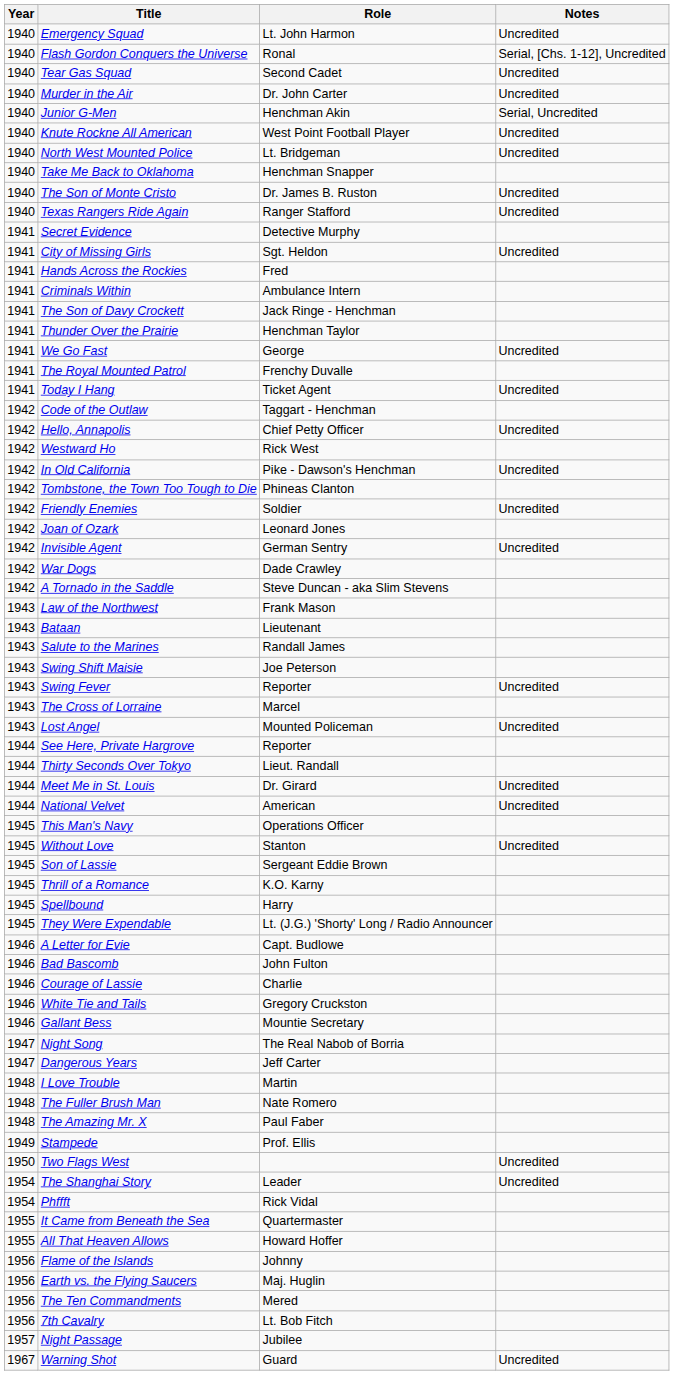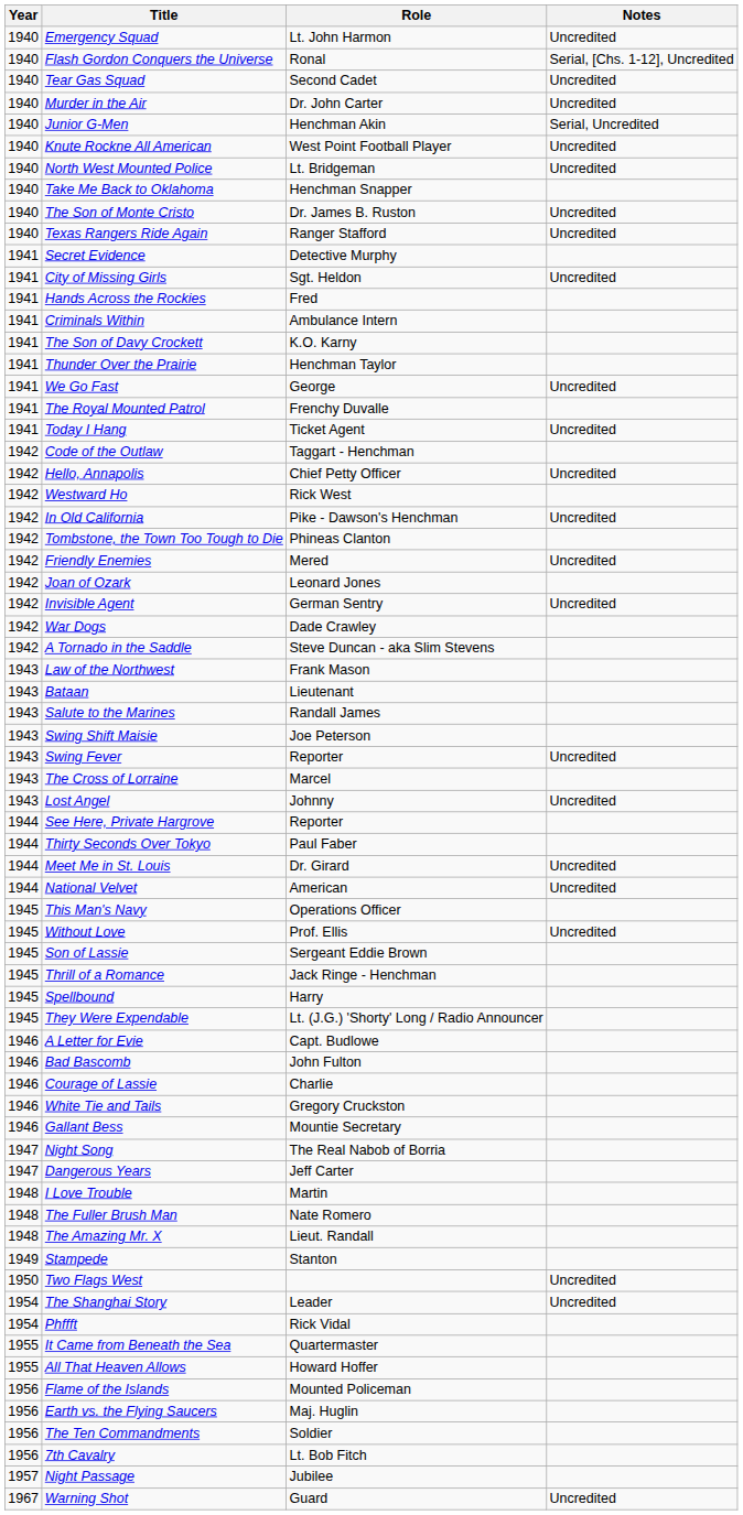 <table class="wikitable">
 <tr>
 <th>Year</th>
 <th>Title</th>
 <th>Role</th>
 <th>Notes</th>
 </tr>
 <tr>
 <td>1940</td>
 <td><em><a href='#'>Emergency Squad</a></em></td>
 <td>Lt. John Harmon</td>
 <td>Uncredited</td>
 </tr>
 <tr>
 <td>1940</td>
 <td><em><a href='#'>Flash Gordon Conquers the Universe</a></em></td>
 <td>Ronal</td>
 <td>Serial, [Chs. 1-12], Uncredited</td>
 </tr>
 <tr>
 <td>1940</td>
 <td><em><a href='#'>Tear Gas Squad</a></em></td>
 <td>Second Cadet</td>
 <td>Uncredited</td>
 </tr>
 <tr>
 <td>1940</td>
 <td><em><a href='#'>Murder in the Air</a></em></td>
 <td>Dr. John Carter</td>
 <td>Uncredited</td>
 </tr>
 <tr>
 <td>1940</td>
 <td><em><a href='#'>Junior G-Men</a></em></td>
 <td>Henchman Akin</td>
 <td>Serial, Uncredited</td>
 </tr>
 <tr>
 <td>1940</td>
 <td><em><a href='#'>Knute Rockne All American</a></em></td>
 <td>West Point Football Player</td>
 <td>Uncredited</td>
 </tr>
 <tr>
 <td>1940</td>
 <td><em><a href='#'>North West Mounted Police</a></em></td>
 <td>Lt. Bridgeman</td>
 <td>Uncredited</td>
 </tr>
 <tr>
 <td>1940</td>
 <td><em><a href='#'>Take Me Back to Oklahoma</a></em></td>
 <td>Henchman Snapper</td>
 <td></td>
 </tr>
 <tr>
 <td>1940</td>
 <td><em><a href='#'>The Son of Monte Cristo</a></em></td>
 <td>Dr. James B. Ruston</td>
 <td>Uncredited</td>
 </tr>
 <tr>
 <td>1940</td>
 <td><em><a href='#'>Texas Rangers Ride Again</a></em></td>
 <td>Ranger Stafford</td>
 <td>Uncredited</td>
 </tr>
 <tr>
 <td>1941</td>
 <td><em><a href='#'>Secret Evidence</a></em></td>
 <td>Detective Murphy</td>
 <td></td>
 </tr>
 <tr>
 <td>1941</td>
 <td><em><a href='#'>City of Missing Girls</a></em></td>
 <td>Sgt. Heldon</td>
 <td>Uncredited</td>
 </tr>
 <tr>
 <td>1941</td>
 <td><em><a href='#'>Hands Across the Rockies</a></em></td>
 <td>Fred</td>
 <td></td>
 </tr>
 <tr>
 <td>1941</td>
 <td><em><a href='#'>Criminals Within</a></em></td>
 <td>Ambulance Intern</td>
 <td></td>
 </tr>
 <tr>
 <td>1941</td>
 <td><em><a href='#'>The Son of Davy Crockett</a></em></td>
-<td>Jack Ringe - Henchman</td>
+<td>K.O. Karny</td>
 <td></td>
 </tr>
 <tr>
 <td>1941</td>
 <td><em><a href='#'>Thunder Over the Prairie</a></em></td>
 <td>Henchman Taylor</td>
 <td></td>
 </tr>
 <tr>
 <td>1941</td>
 <td><em><a href='#'>We Go Fast</a></em></td>
 <td>George</td>
 <td>Uncredited</td>
 </tr>
 <tr>
 <td>1941</td>
 <td><em><a href='#'>The Royal Mounted Patrol</a></em></td>
 <td>Frenchy Duvalle</td>
 <td></td>
 </tr>
 <tr>
 <td>1941</td>
 <td><em><a href='#'>Today I Hang</a></em></td>
 <td>Ticket Agent</td>
 <td>Uncredited</td>
 </tr>
 <tr>
 <td>1942</td>
 <td><em><a href='#'>Code of the Outlaw</a></em></td>
 <td>Taggart - Henchman</td>
 <td></td>
 </tr>
 <tr>
 <td>1942</td>
 <td><em><a href='#'>Hello, Annapolis</a></em></td>
 <td>Chief Petty Officer</td>
 <td>Uncredited</td>
 </tr>
 <tr>
 <td>1942</td>
 <td><em><a href='#'>Westward Ho</a></em></td>
 <td>Rick West</td>
 <td></td>
 </tr>
 <tr>
 <td>1942</td>
 <td><em><a href='#'>In Old California</a></em></td>
 <td>Pike - Dawson's Henchman</td>
 <td>Uncredited</td>
 </tr>
 <tr>
 <td>1942</td>
 <td><em><a href='#'>Tombstone, the Town Too Tough to Die</a></em></td>
 <td>Phineas Clanton</td>
 <td></td>
 </tr>
 <tr>
 <td>1942</td>
 <td><em><a href='#'>Friendly Enemies</a></em></td>
-<td>Soldier</td>
+<td>Mered</td>
 <td>Uncredited</td>
 </tr>
 <tr>
 <td>1942</td>
 <td><em><a href='#'>Joan of Ozark</a></em></td>
 <td>Leonard Jones</td>
 <td></td>
 </tr>
 <tr>
 <td>1942</td>
 <td><em><a href='#'>Invisible Agent</a></em></td>
 <td>German Sentry</td>
 <td>Uncredited</td>
 </tr>
 <tr>
 <td>1942</td>
 <td><em><a href='#'>War Dogs</a></em></td>
 <td>Dade Crawley</td>
 <td></td>
 </tr>
 <tr>
 <td>1942</td>
 <td><em><a href='#'>A Tornado in the Saddle</a></em></td>
 <td>Steve Duncan - aka Slim Stevens</td>
 <td></td>
 </tr>
 <tr>
 <td>1943</td>
 <td><em><a href='#'>Law of the Northwest</a></em></td>
 <td>Frank Mason</td>
 <td></td>
 </tr>
 <tr>
 <td>1943</td>
 <td><em><a href='#'>Bataan</a></em></td>
 <td>Lieutenant</td>
 <td></td>
 </tr>
 <tr>
 <td>1943</td>
 <td><em><a href='#'>Salute to the Marines</a></em></td>
 <td>Randall James</td>
 <td></td>
 </tr>
 <tr>
 <td>1943</td>
 <td><em><a href='#'>Swing Shift Maisie</a></em></td>
 <td>Joe Peterson</td>
 <td></td>
 </tr>
 <tr>
 <td>1943</td>
 <td><em><a href='#'>Swing Fever</a></em></td>
 <td>Reporter</td>
 <td>Uncredited</td>
 </tr>
 <tr>
 <td>1943</td>
 <td><em><a href='#'>The Cross of Lorraine</a></em></td>
 <td>Marcel</td>
 <td></td>
 </tr>
 <tr>
 <td>1943</td>
 <td><em><a href='#'>Lost Angel</a></em></td>
-<td>Mounted Policeman</td>
+<td>Johnny</td>
 <td>Uncredited</td>
 </tr>
 <tr>
 <td>1944</td>
 <td><em><a href='#'>See Here, Private Hargrove</a></em></td>
 <td>Reporter</td>
 <td></td>
 </tr>
 <tr>
 <td>1944</td>
 <td><em><a href='#'>Thirty Seconds Over Tokyo</a></em></td>
-<td>Lieut. Randall</td>
+<td>Paul Faber</td>
 <td></td>
 </tr>
 <tr>
 <td>1944</td>
 <td><em><a href='#'>Meet Me in St. Louis</a></em></td>
 <td>Dr. Girard</td>
 <td>Uncredited</td>
 </tr>
 <tr>
 <td>1944</td>
 <td><em><a href='#'>National Velvet</a></em></td>
 <td>American</td>
 <td>Uncredited</td>
 </tr>
 <tr>
 <td>1945</td>
 <td><em><a href='#'>This Man's Navy</a></em></td>
 <td>Operations Officer</td>
 <td></td>
 </tr>
 <tr>
 <td>1945</td>
 <td><em><a href='#'>Without Love</a></em></td>
-<td>Stanton</td>
+<td>Prof. Ellis</td>
 <td>Uncredited</td>
 </tr>
 <tr>
 <td>1945</td>
 <td><em><a href='#'>Son of Lassie</a></em></td>
 <td>Sergeant Eddie Brown</td>
 <td></td>
 </tr>
 <tr>
 <td>1945</td>
 <td><em><a href='#'>Thrill of a Romance</a></em></td>
-<td>K.O. Karny</td>
+<td>Jack Ringe - Henchman</td>
 <td></td>
 </tr>
 <tr>
 <td>1945</td>
 <td><em><a href='#'>Spellbound</a></em></td>
 <td>Harry</td>
 <td></td>
 </tr>
 <tr>
 <td>1945</td>
 <td><em><a href='#'>They Were Expendable</a></em></td>
 <td>Lt. (J.G.) 'Shorty' Long / Radio Announcer</td>
 <td></td>
 </tr>
 <tr>
 <td>1946</td>
 <td><em><a href='#'>A Letter for Evie</a></em></td>
 <td>Capt. Budlowe</td>
 <td></td>
 </tr>
 <tr>
 <td>1946</td>
 <td><em><a href='#'>Bad Bascomb</a></em></td>
 <td>John Fulton</td>
 <td></td>
 </tr>
 <tr>
 <td>1946</td>
 <td><em><a href='#'>Courage of Lassie</a></em></td>
 <td>Charlie</td>
 <td></td>
 </tr>
 <tr>
 <td>1946</td>
 <td><em><a href='#'>White Tie and Tails</a></em></td>
 <td>Gregory Cruckston</td>
 <td></td>
 </tr>
 <tr>
 <td>1946</td>
 <td><em><a href='#'>Gallant Bess</a></em></td>
 <td>Mountie Secretary</td>
 <td></td>
 </tr>
 <tr>
 <td>1947</td>
 <td><em><a href='#'>Night Song</a></em></td>
 <td>The Real Nabob of Borria</td>
 <td></td>
 </tr>
 <tr>
 <td>1947</td>
 <td><em><a href='#'>Dangerous Years</a></em></td>
 <td>Jeff Carter</td>
 <td></td>
 </tr>
 <tr>
 <td>1948</td>
 <td><em><a href='#'>I Love Trouble</a></em></td>
 <td>Martin</td>
 <td></td>
 </tr>
 <tr>
 <td>1948</td>
 <td><em><a href='#'>The Fuller Brush Man</a></em></td>
 <td>Nate Romero</td>
 <td></td>
 </tr>
 <tr>
 <td>1948</td>
 <td><em><a href='#'>The Amazing Mr. X</a></em></td>
-<td>Paul Faber</td>
+<td>Lieut. Randall</td>
 <td></td>
 </tr>
 <tr>
 <td>1949</td>
 <td><em><a href='#'>Stampede</a></em></td>
-<td>Prof. Ellis</td>
+<td>Stanton</td>
 <td></td>
 </tr>
 <tr>
 <td>1950</td>
 <td><em><a href='#'>Two Flags West</a></em></td>
 <td></td>
 <td>Uncredited</td>
 </tr>
 <tr>
 <td>1954</td>
 <td><em><a href='#'>The Shanghai Story</a></em></td>
 <td>Leader</td>
 <td>Uncredited</td>
 </tr>
 <tr>
 <td>1954</td>
 <td><em><a href='#'>Phffft</a></em></td>
 <td>Rick Vidal</td>
 <td></td>
 </tr>
 <tr>
 <td>1955</td>
 <td><em><a href='#'>It Came from Beneath the Sea</a></em></td>
 <td>Quartermaster</td>
 <td></td>
 </tr>
 <tr>
 <td>1955</td>
 <td><em><a href='#'>All That Heaven Allows</a></em></td>
 <td>Howard Hoffer</td>
 <td></td>
 </tr>
 <tr>
 <td>1956</td>
 <td><em><a href='#'>Flame of the Islands</a></em></td>
-<td>Johnny</td>
+<td>Mounted Policeman</td>
 <td></td>
 </tr>
 <tr>
 <td>1956</td>
 <td><em><a href='#'>Earth vs. the Flying Saucers</a></em></td>
 <td>Maj. Huglin</td>
 <td></td>
 </tr>
 <tr>
 <td>1956</td>
 <td><em><a href='#'>The Ten Commandments</a></em></td>
-<td>Mered</td>
+<td>Soldier</td>
 <td></td>
 </tr>
 <tr>
 <td>1956</td>
 <td><em><a href='#'>7th Cavalry</a></em></td>
 <td>Lt. Bob Fitch</td>
 <td></td>
 </tr>
 <tr>
 <td>1957</td>
 <td><em><a href='#'>Night Passage</a></em></td>
 <td>Jubilee</td>
 <td></td>
 </tr>
 <tr>
 <td>1967</td>
 <td><em><a href='#'>Warning Shot</a></em></td>
 <td>Guard</td>
 <td>Uncredited</td>
 </tr>
 </table>
